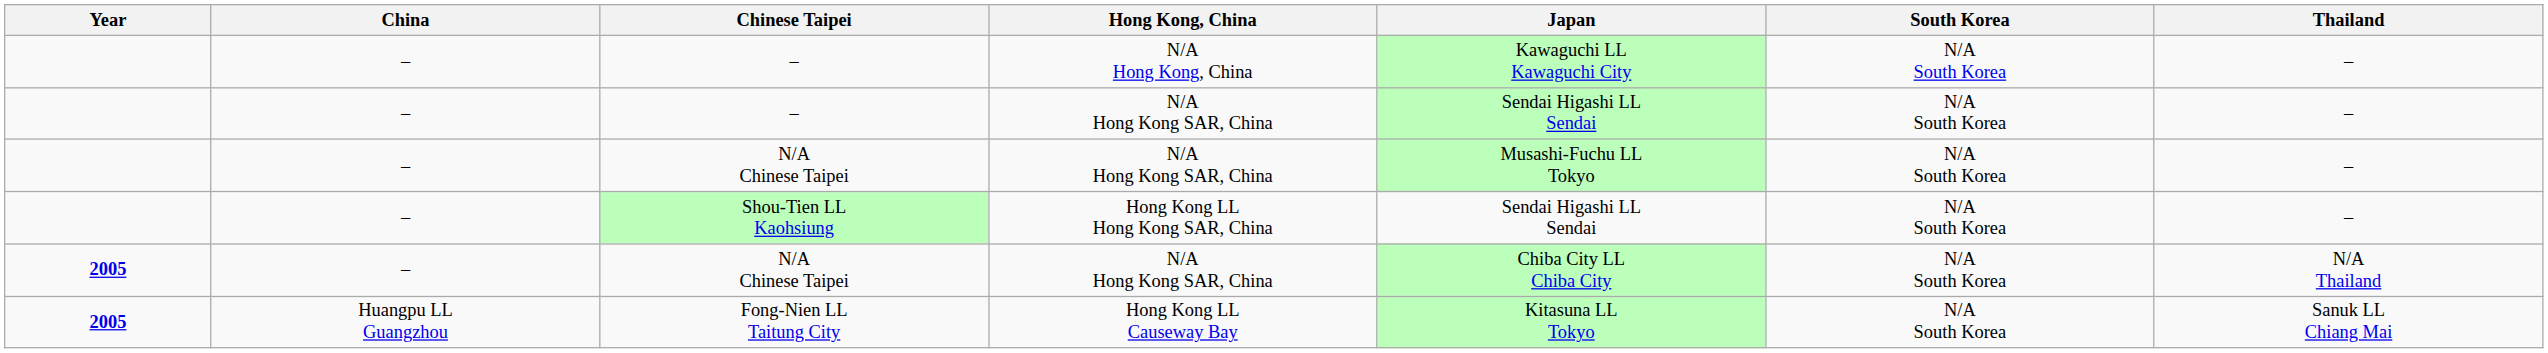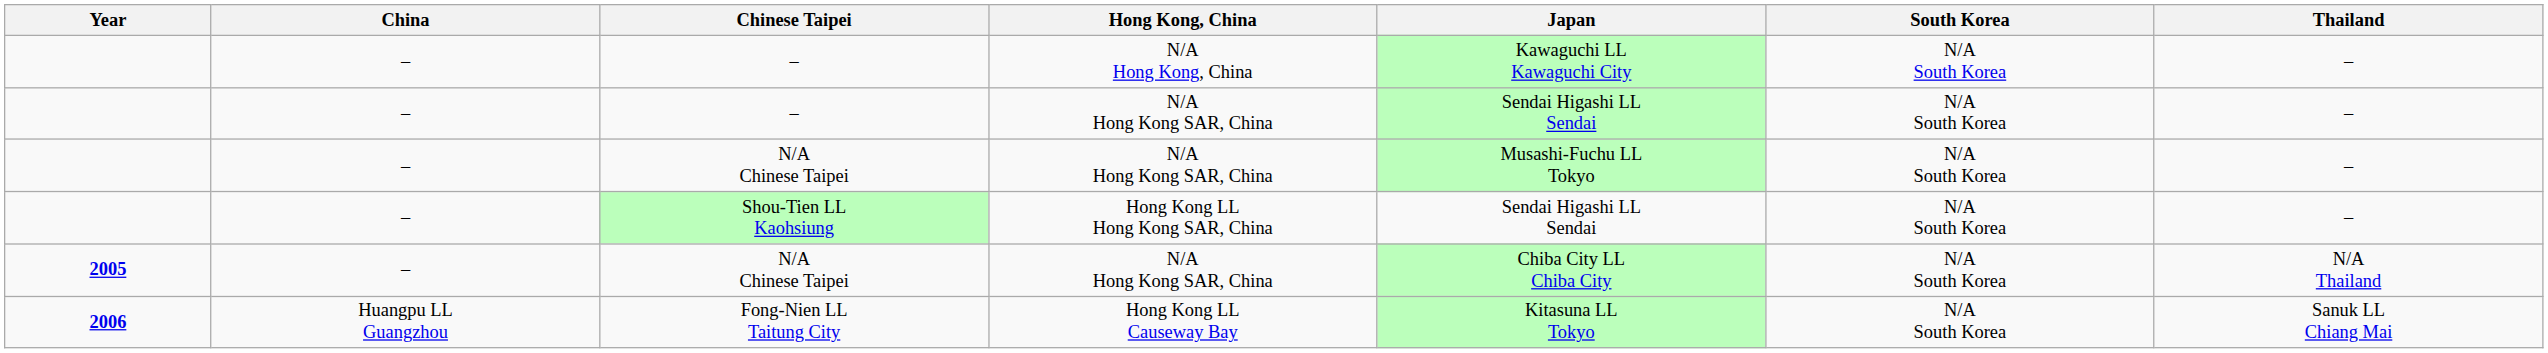 <table class="wikitable" width="100%" style="font-size: 90%; text-align: center;">
 <tr>
 <th width="50">Year</th>
 <th width="100" align="center"> China</th>
 <th width="100" align="center"> Chinese Taipei</th>
 <th width="100" align="center"> Hong Kong, China</th>
 <th width="100" align="center"> Japan</th>
 <th width="100" align="center"> South Korea</th>
 <th width="100" align="center"> Thailand</th>
 </tr>
 <tr>
 <td><strong></strong></td>
 <td>–</td>
 <td>–</td>
 <td>N/A<br><a href='#'>Hong Kong</a>, China</td>
 <td style="background:#bfb;">Kawaguchi LL<br><a href='#'>Kawaguchi City</a></td>
 <td>N/A<br><a href='#'>South Korea</a></td>
 <td>–</td>
 </tr>
 <tr>
 <td><strong></strong></td>
 <td>–</td>
 <td>–</td>
 <td>N/A<br>Hong Kong SAR, China</td>
 <td style="background:#bfb;">Sendai Higashi LL<br><a href='#'>Sendai</a></td>
 <td>N/A<br>South Korea</td>
 <td>–</td>
 </tr>
 <tr>
 <td><strong></strong></td>
 <td>–</td>
 <td>N/A<br>Chinese Taipei</td>
 <td>N/A<br>Hong Kong SAR, China</td>
 <td style="background:#bfb;">Musashi-Fuchu LL<br>Tokyo</td>
 <td>N/A<br>South Korea</td>
 <td>–</td>
 </tr>
 <tr>
 <td><strong></strong></td>
 <td>–</td>
 <td style="background:#bfb;">Shou-Tien LL<br><a href='#'>Kaohsiung</a></td>
 <td>Hong Kong LL<br>Hong Kong SAR, China</td>
 <td>Sendai Higashi LL<br>Sendai</td>
 <td>N/A<br>South Korea</td>
 <td>–</td>
 </tr>
 <tr>
 <td><strong><a href='#'>2005</a></strong></td>
 <td>–</td>
 <td>N/A<br>Chinese Taipei</td>
 <td>N/A<br>Hong Kong SAR, China</td>
 <td style="background:#bfb;">Chiba City LL<br><a href='#'>Chiba City</a></td>
 <td>N/A<br>South Korea</td>
 <td>N/A<br><a href='#'>Thailand</a></td>
 </tr>
 <tr>
-<td><strong><a href='#'>2005</a></strong></td>
+<td><strong><a href='#'>2006</a></strong></td>
 <td>Huangpu LL<br><a href='#'>Guangzhou</a></td>
 <td>Fong-Nien LL<br><a href='#'>Taitung City</a></td>
 <td>Hong Kong LL<br><a href='#'>Causeway Bay</a></td>
 <td style="background:#bfb;">Kitasuna LL<br><a href='#'>Tokyo</a></td>
 <td>N/A<br>South Korea</td>
 <td>Sanuk LL<br><a href='#'>Chiang Mai</a></td>
 </tr>
 </table>
